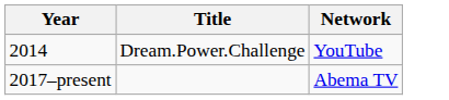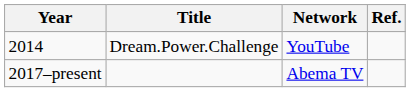 <table class="wikitable">
 <tr>
 <th>Year</th>
 <th>Title</th>
 <th>Network</th>
+<th>Ref.</th>
 </tr>
 <tr>
 <td>2014</td>
 <td>Dream.Power.Challenge</td>
 <td><a href='#'>YouTube</a></td>
+<td></td>
 </tr>
 <tr>
 <td>2017–present</td>
 <td></td>
 <td><a href='#'>Abema TV</a></td>
+<td></td>
 </tr>
 </table>
